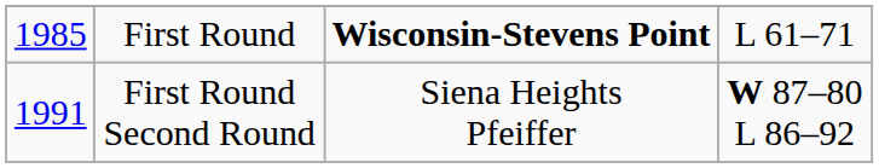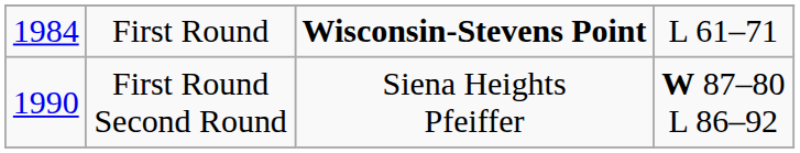 <table class="wikitable">
 <tr>
 </tr>
 <tr style="text-align:center;">
-<td><a href='#'>1985</a></td>
+<td><a href='#'>1984</a></td>
 <td>First Round</td>
 <td><strong>Wisconsin-Stevens Point</strong></td>
 <td>L 61–71</td>
 </tr>
 <tr style="text-align:center;">
-<td><a href='#'>1991</a></td>
+<td><a href='#'>1990</a></td>
 <td>First Round<br>Second Round</td>
 <td>Siena Heights<br>Pfeiffer</td>
 <td><strong>W</strong> 87–80<br>L 86–92</td>
 </tr>
 </table>
